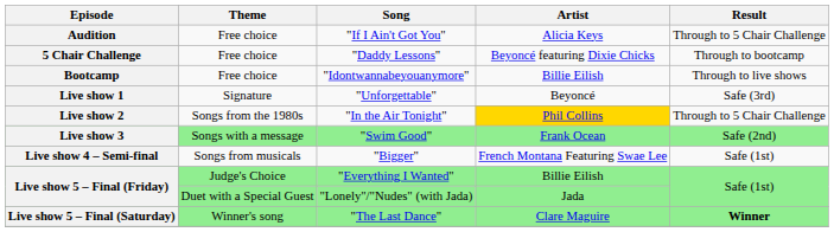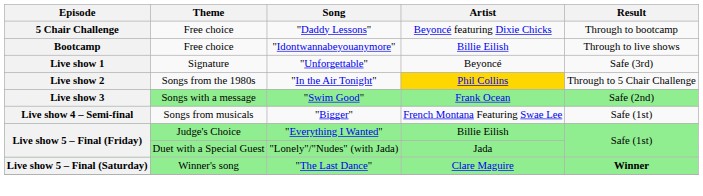 <table class="wikitable" style="text-align:center;">
 <tr>
 <th scope="col">Episode</th>
 <th scope="col">Theme</th>
 <th scope="col">Song</th>
 <th scope="col">Artist</th>
 <th scope="col">Result</th>
-</tr>
-<tr>
-<th scope="row">Audition</th>
-<td>Free choice</td>
-<td>"<a href='#'>If I Ain't Got You</a>"</td>
-<td><a href='#'>Alicia Keys</a></td>
-<td>Through to 5 Chair Challenge</td>
 </tr>
 <tr>
 <th scope="row">5 Chair Challenge</th>
 <td>Free choice</td>
 <td>"<a href='#'>Daddy Lessons</a>"</td>
 <td><a href='#'>Beyoncé</a> featuring <a href='#'>Dixie Chicks</a></td>
 <td>Through to bootcamp</td>
 </tr>
 <tr>
 <th scope="row">Bootcamp</th>
 <td>Free choice</td>
 <td>"<a href='#'>Idontwannabeyouanymore</a>"</td>
 <td><a href='#'>Billie Eilish</a></td>
 <td>Through to live shows</td>
 </tr>
 <tr>
 <th scope="row">Live show 1</th>
 <td>Signature</td>
 <td>"<a href='#'>Unforgettable</a>"</td>
 <td>Beyoncé</td>
 <td>Safe (3rd)</td>
 </tr>
 <tr>
 <th scope="row">Live show 2</th>
 <td>Songs from the 1980s</td>
 <td>"<a href='#'>In the Air Tonight</a>"</td>
 <td style="background: gold;"><a href='#'>Phil Collins</a></td>
 <td>Through to 5 Chair Challenge</td>
 </tr>
 <tr style="background:lightgreen">
 <th scope="row">Live show 3</th>
 <td>Songs with a message</td>
 <td>"<a href='#'>Swim Good</a>"</td>
 <td><a href='#'>Frank Ocean</a></td>
 <td>Safe (2nd)</td>
 </tr>
 <tr>
 <th scope="row">Live show 4 – Semi-final</th>
 <td>Songs from musicals</td>
 <td>"<a href='#'>Bigger</a>"</td>
 <td><a href='#'>French Montana</a> Featuring <a href='#'>Swae Lee</a></td>
 <td>Safe (1st)</td>
 </tr>
 <tr style="background:lightgreen">
 <th scope="row" rowspan="2">Live show 5 – Final (Friday)</th>
 <td>Judge's Choice</td>
 <td>"<a href='#'>Everything I Wanted</a>"</td>
 <td>Billie Eilish</td>
 <td rowspan="2">Safe  (1st)</td>
 </tr>
 <tr style="background:lightgreen">
 <td>Duet with a Special Guest</td>
 <td>"Lonely"/"Nudes" (with Jada)</td>
 <td>Jada</td>
 </tr>
 <tr style="background:lightgreen">
 <th scope="row">Live show 5 – Final (Saturday)</th>
 <td>Winner's song</td>
 <td>"<a href='#'>The Last Dance</a>"</td>
 <td><a href='#'>Clare Maguire</a></td>
 <td><strong>Winner</strong></td>
 </tr>
 <tr>
 </tr>
 </table>
